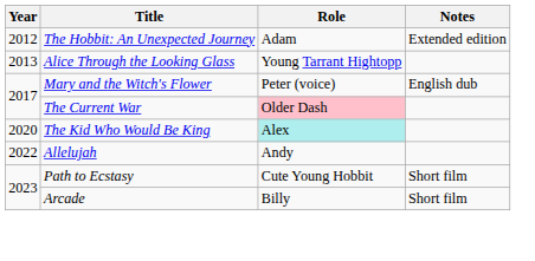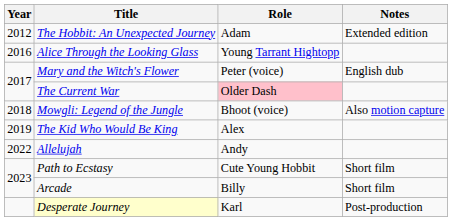 <table class="wikitable sortable">
 <tr>
 <th>Year</th>
 <th>Title</th>
 <th>Role</th>
 <th>Notes</th>
 </tr>
 <tr>
 <td>2012</td>
 <td><em><a href='#'>The Hobbit: An Unexpected Journey</a></em></td>
 <td>Adam</td>
 <td>Extended edition</td>
 </tr>
 <tr>
-<td>2013</td>
+<td>2016</td>
 <td><em><a href='#'>Alice Through the Looking Glass</a></em></td>
 <td>Young <a href='#'>Tarrant Hightopp</a></td>
 <td></td>
 </tr>
 <tr>
 <td rowspan="2">2017</td>
 <td><em><a href='#'>Mary and the Witch's Flower</a></em></td>
 <td>Peter (voice)</td>
 <td>English dub</td>
 </tr>
 <tr>
 <td><em><a href='#'>The Current War</a></em></td>
 <td style="background: pink;">Older Dash</td>
 <td></td>
 </tr>
 <tr>
-<td>2020</td>
+<td>2018</td>
+<td><em><a href='#'>Mowgli: Legend of the Jungle</a></em></td>
+<td>Bhoot (voice)</td>
+<td>Also <a href='#'>motion capture</a></td>
+</tr>
+<tr>
+<td>2019</td>
 <td><em><a href='#'>The Kid Who Would Be King</a></em></td>
-<td style="background: paleturquoise;">Alex</td>
+<td>Alex</td>
 <td></td>
 </tr>
 <tr>
 <td>2022</td>
 <td><em><a href='#'>Allelujah</a></em></td>
 <td>Andy</td>
 <td></td>
 </tr>
 <tr>
 <td rowspan="2">2023</td>
 <td><em>Path to Ecstasy</em></td>
 <td>Cute Young Hobbit</td>
 <td>Short film</td>
 </tr>
 <tr>
 <td><em>Arcade</em></td>
 <td>Billy</td>
 <td>Short film</td>
 </tr>
+<tr>
+<td></td>
+<td style="background:#FFFFCC;"> <em>Desperate Journey</em></td>
+<td>Karl</td>
+<td>Post-production</td>
+</tr>
 </table>
